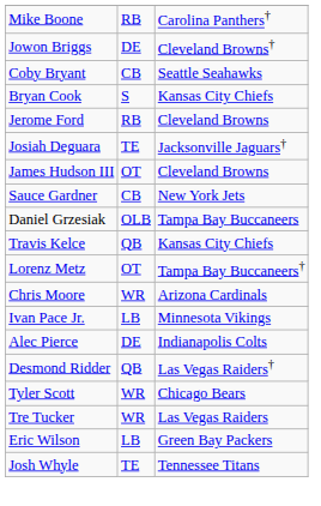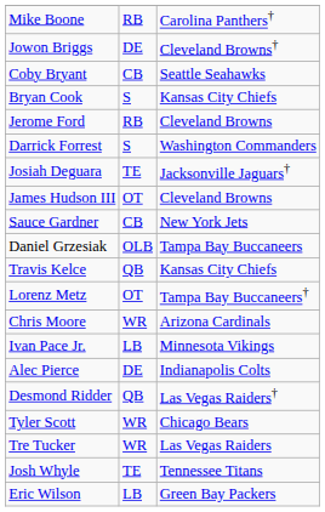 <table class="wikitable sortable">
 <tr>
 </tr>
 <tr>
 <td><a href='#'>Mike Boone</a></td>
 <td><a href='#'>RB</a></td>
 <td><a href='#'>Carolina Panthers</a><sup>†</sup></td>
 </tr>
 <tr>
 <td><a href='#'>Jowon Briggs</a></td>
 <td><a href='#'>DE</a></td>
 <td><a href='#'>Cleveland Browns</a><sup>†</sup></td>
 </tr>
 <tr>
 <td><a href='#'>Coby Bryant</a></td>
 <td><a href='#'>CB</a></td>
 <td><a href='#'>Seattle Seahawks</a></td>
 </tr>
 <tr>
 <td><a href='#'>Bryan Cook</a></td>
 <td><a href='#'>S</a></td>
 <td><a href='#'>Kansas City Chiefs</a></td>
 </tr>
 <tr>
 <td><a href='#'>Jerome Ford</a></td>
 <td><a href='#'>RB</a></td>
 <td><a href='#'>Cleveland Browns</a></td>
+</tr>
+<tr>
+<td><a href='#'>Darrick Forrest</a></td>
+<td><a href='#'>S</a></td>
+<td><a href='#'>Washington Commanders</a></td>
 </tr>
 <tr>
 <td><a href='#'>Josiah Deguara</a></td>
 <td><a href='#'>TE</a></td>
 <td><a href='#'>Jacksonville Jaguars</a><sup>†</sup></td>
 </tr>
 <tr>
 <td><a href='#'>James Hudson III</a></td>
 <td><a href='#'>OT</a></td>
 <td><a href='#'>Cleveland Browns</a></td>
 </tr>
 <tr>
 <td><a href='#'>Sauce Gardner</a></td>
 <td><a href='#'>CB</a></td>
 <td><a href='#'>New York Jets</a></td>
 </tr>
 <tr>
 <td>Daniel Grzesiak</td>
 <td><a href='#'>OLB</a></td>
 <td><a href='#'>Tampa Bay Buccaneers</a></td>
 </tr>
 <tr>
 <td><a href='#'>Travis Kelce</a></td>
 <td><a href='#'>QB</a></td>
 <td><a href='#'>Kansas City Chiefs</a></td>
 </tr>
 <tr>
 <td><a href='#'>Lorenz Metz</a></td>
 <td><a href='#'>OT</a></td>
 <td><a href='#'>Tampa Bay Buccaneers</a><sup>†</sup></td>
 </tr>
 <tr>
 <td><a href='#'>Chris Moore</a></td>
 <td><a href='#'>WR</a></td>
 <td><a href='#'>Arizona Cardinals</a></td>
 </tr>
 <tr>
 <td><a href='#'>Ivan Pace Jr.</a></td>
 <td><a href='#'>LB</a></td>
 <td><a href='#'>Minnesota Vikings</a></td>
 </tr>
 <tr>
 <td><a href='#'>Alec Pierce</a></td>
 <td><a href='#'>DE</a></td>
 <td><a href='#'>Indianapolis Colts</a></td>
 </tr>
 <tr>
 <td><a href='#'>Desmond Ridder</a></td>
 <td><a href='#'>QB</a></td>
 <td><a href='#'>Las Vegas Raiders</a><sup>†</sup></td>
 </tr>
 <tr>
 <td><a href='#'>Tyler Scott</a></td>
 <td><a href='#'>WR</a></td>
 <td><a href='#'>Chicago Bears</a></td>
 </tr>
 <tr>
 <td><a href='#'>Tre Tucker</a></td>
 <td><a href='#'>WR</a></td>
 <td><a href='#'>Las Vegas Raiders</a></td>
 </tr>
 <tr>
+<td><a href='#'>Josh Whyle</a></td>
+<td><a href='#'>TE</a></td>
+<td><a href='#'>Tennessee Titans</a></td>
+</tr>
+<tr>
 <td><a href='#'>Eric Wilson</a></td>
 <td><a href='#'>LB</a></td>
 <td><a href='#'>Green Bay Packers</a></td>
 </tr>
-<tr>
-<td><a href='#'>Josh Whyle</a></td>
-<td><a href='#'>TE</a></td>
-<td><a href='#'>Tennessee Titans</a></td>
-</tr>
 </table>
